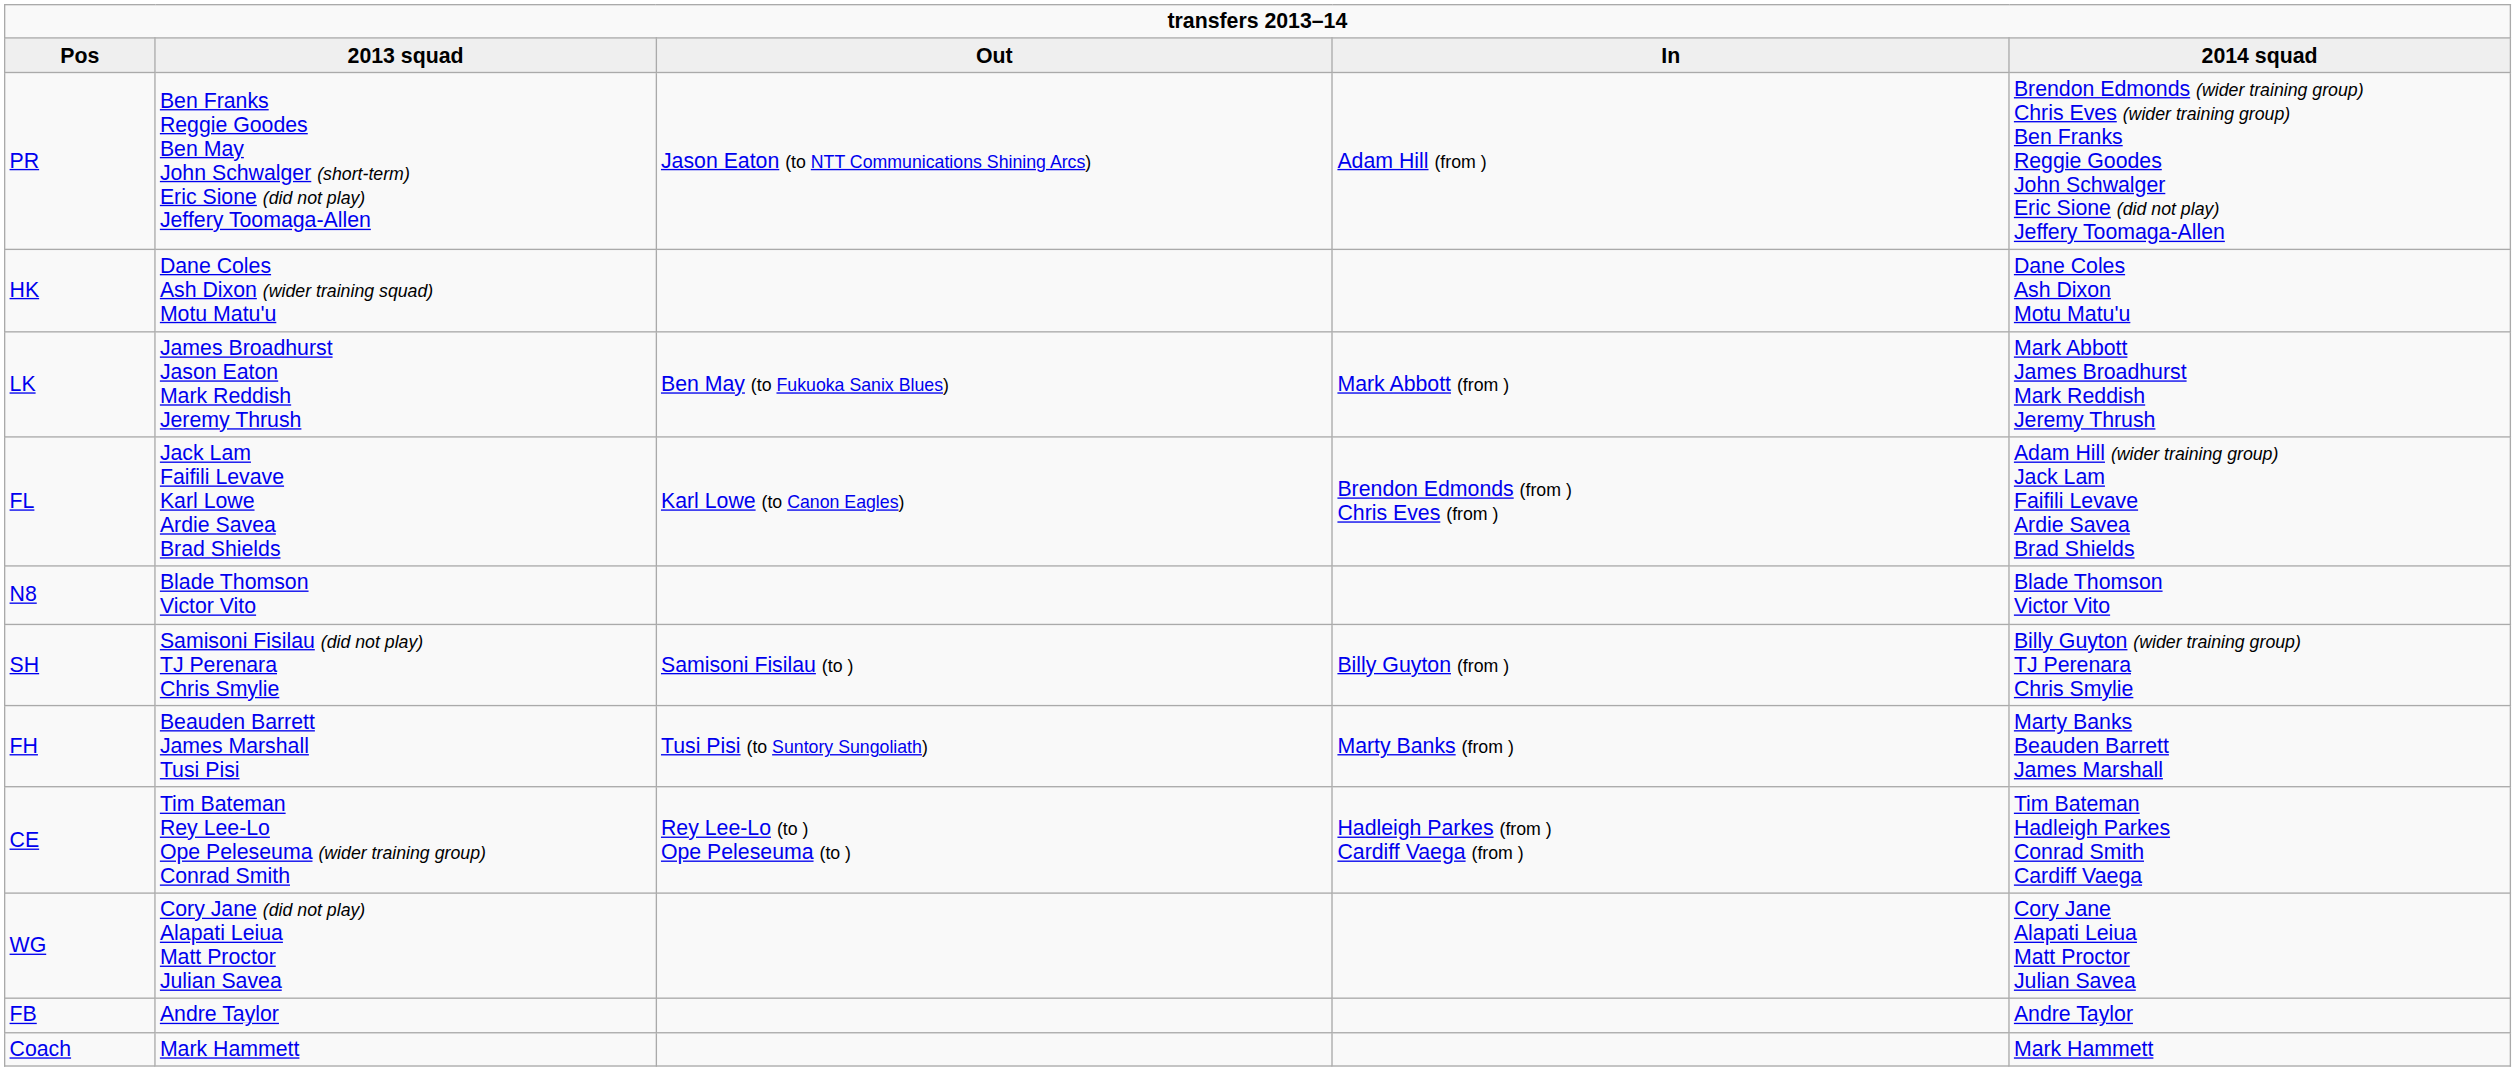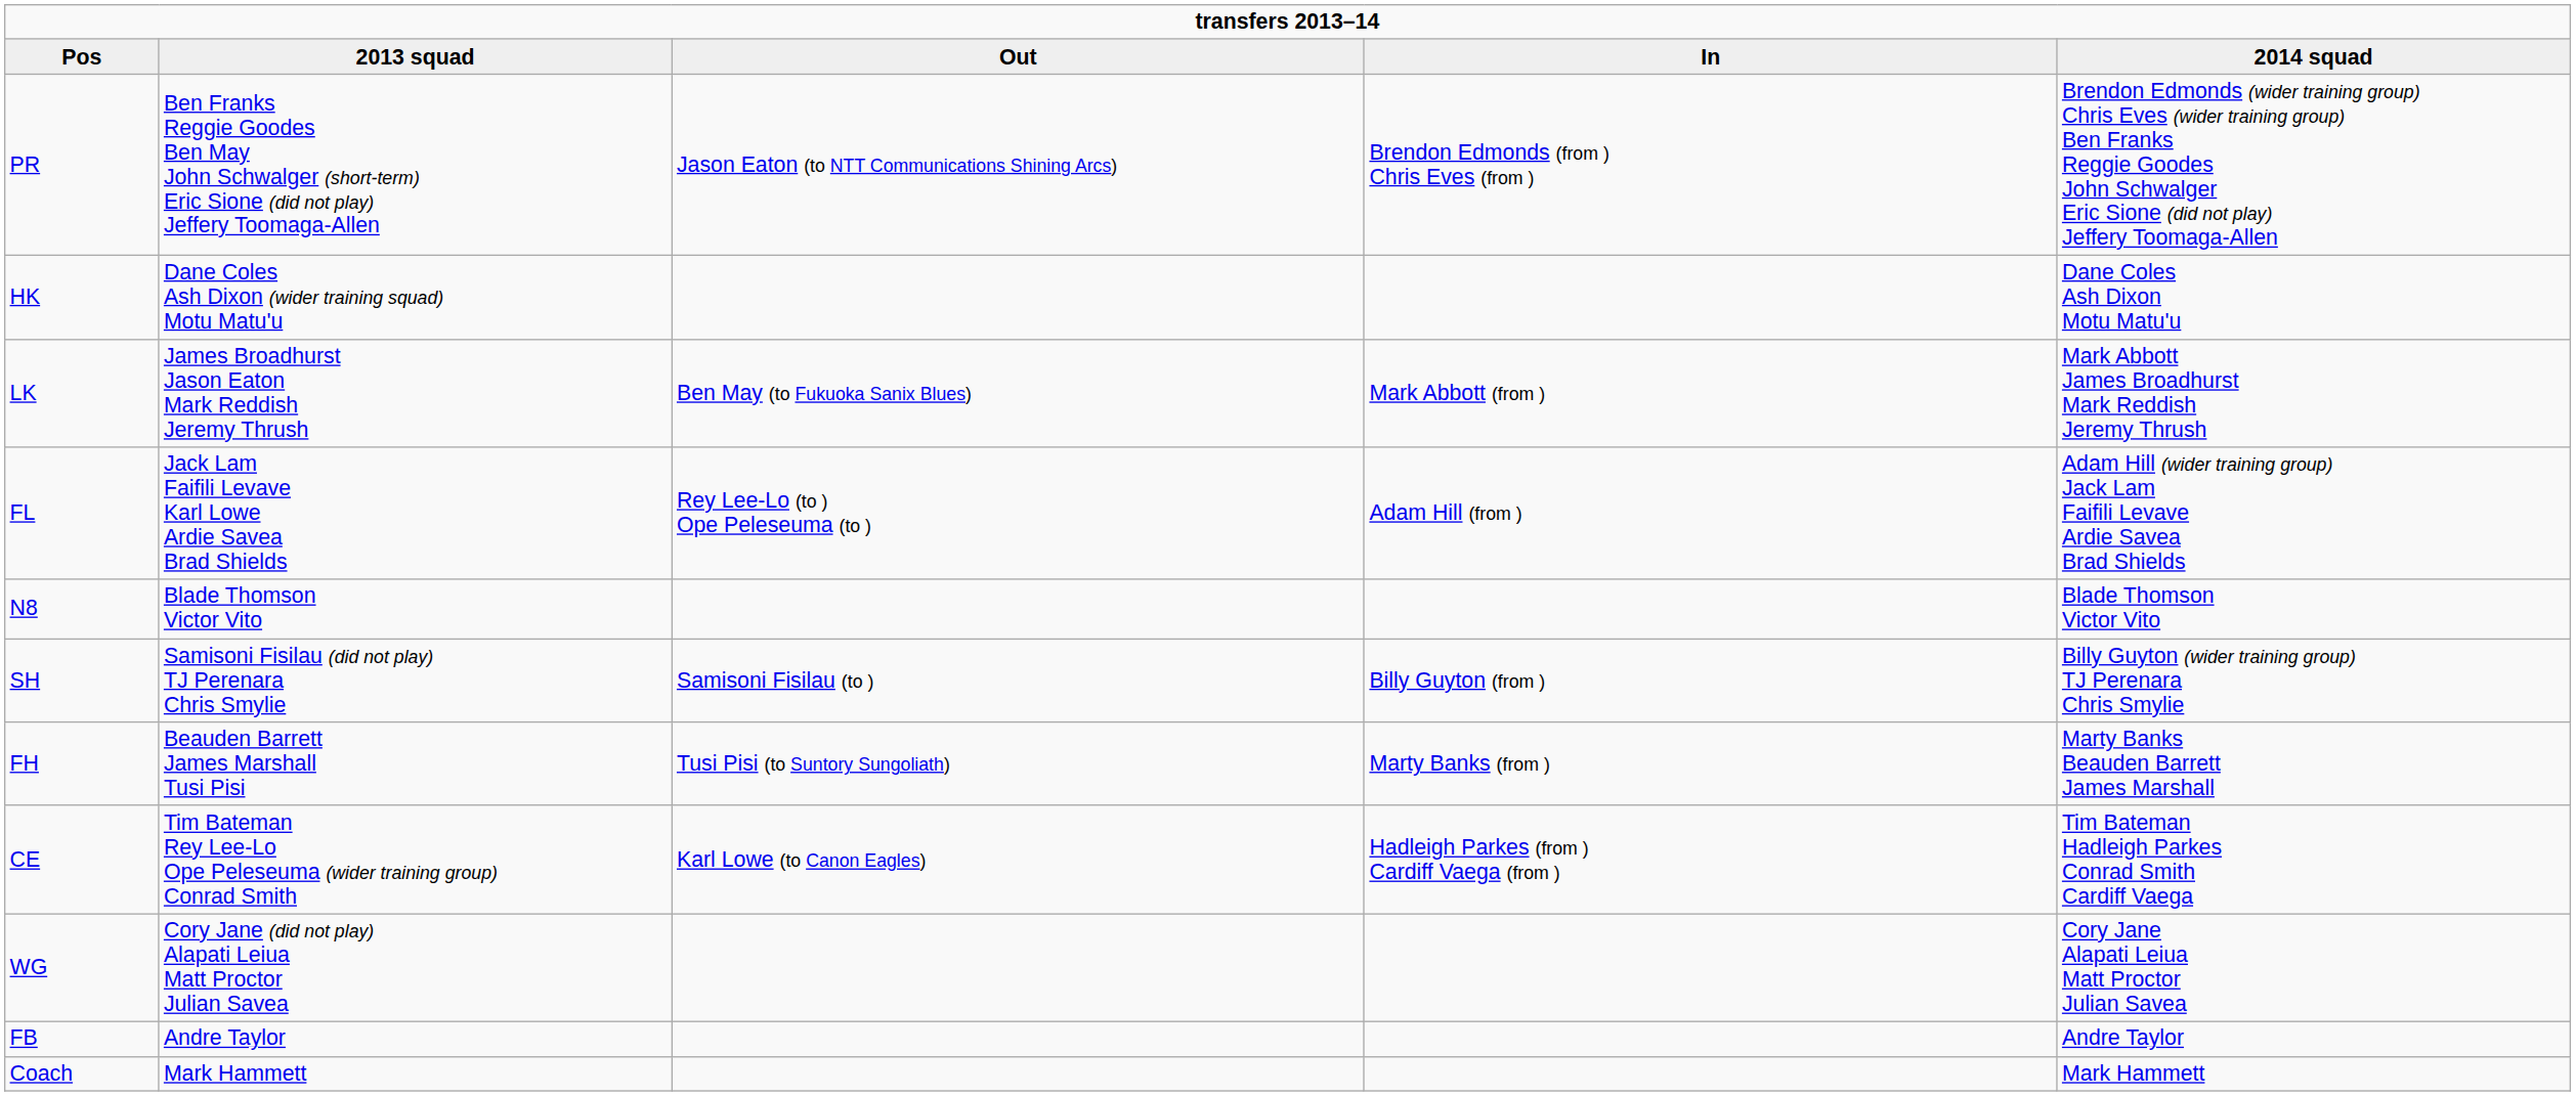 <table class="wikitable" style="text-align: left; width:95%">
 <tr>
 <td colspan="100%" style="text-align:center;"><strong> transfers 2013–14</strong></td>
 </tr>
 <tr>
 <th style="background:#efefef; width:6%;">Pos</th>
 <th style="background:#efefef; width:20%;">2013 squad</th>
 <th style="background:#efefef; width:27%;">Out</th>
 <th style="background:#efefef; width:27%;">In</th>
 <th style="background:#efefef; width:20%;">2014 squad</th>
 </tr>
 <tr>
 <td><a href='#'>PR</a></td>
 <td> <a href='#'>Ben Franks</a><br><a href='#'>Reggie Goodes</a><br><a href='#'>Ben May</a><br><a href='#'>John Schwalger</a> <small><em>(short-term)</em></small><br><a href='#'>Eric Sione</a> <small><em>(did not play)</em></small><br><a href='#'>Jeffery Toomaga-Allen</a></td>
 <td>  <a href='#'>Jason Eaton</a> <small>(to  <a href='#'>NTT Communications Shining Arcs</a>)</small><br></td>
-<td>  <a href='#'>Adam Hill</a> <small>(from )</small></td>
+<td>  <a href='#'>Brendon Edmonds</a> <small>(from )</small><br> <a href='#'>Chris Eves</a> <small>(from )</small></td>
 <td> <a href='#'>Brendon Edmonds</a> <small><em>(wider training group)</em></small><br><a href='#'>Chris Eves</a> <small><em>(wider training group)</em></small><br><a href='#'>Ben Franks</a><br><a href='#'>Reggie Goodes</a><br><a href='#'>John Schwalger</a><br><a href='#'>Eric Sione</a> <small><em>(did not play)</em></small><br><a href='#'>Jeffery Toomaga-Allen</a></td>
 </tr>
 <tr>
 <td><a href='#'>HK</a></td>
 <td> <a href='#'>Dane Coles</a><br><a href='#'>Ash Dixon</a> <small><em>(wider training squad)</em></small><br><a href='#'>Motu Matu'u</a></td>
 <td></td>
 <td></td>
 <td> <a href='#'>Dane Coles</a><br><a href='#'>Ash Dixon</a><br><a href='#'>Motu Matu'u</a></td>
 </tr>
 <tr>
 <td><a href='#'>LK</a></td>
 <td> <a href='#'>James Broadhurst</a><br><a href='#'>Jason Eaton</a><br><a href='#'>Mark Reddish</a><br><a href='#'>Jeremy Thrush</a></td>
 <td>  <a href='#'>Ben May</a> <small>(to  <a href='#'>Fukuoka Sanix Blues</a>)</small></td>
 <td>  <a href='#'>Mark Abbott</a> <small>(from )</small></td>
 <td> <a href='#'>Mark Abbott</a><br><a href='#'>James Broadhurst</a><br><a href='#'>Mark Reddish</a><br><a href='#'>Jeremy Thrush</a></td>
 </tr>
 <tr>
 <td><a href='#'>FL</a></td>
 <td> <a href='#'>Jack Lam</a><br><a href='#'>Faifili Levave</a><br><a href='#'>Karl Lowe</a><br><a href='#'>Ardie Savea</a><br><a href='#'>Brad Shields</a></td>
-<td>  <a href='#'>Karl Lowe</a> <small>(to  <a href='#'>Canon Eagles</a>)</small></td>
-<td>  <a href='#'>Brendon Edmonds</a> <small>(from )</small><br> <a href='#'>Chris Eves</a> <small>(from )</small></td>
+<td>  <a href='#'>Rey Lee-Lo</a> <small>(to )</small><br> <a href='#'>Ope Peleseuma</a> <small>(to )</small></td>
+<td>  <a href='#'>Adam Hill</a> <small>(from )</small></td>
 <td> <a href='#'>Adam Hill</a> <small><em>(wider training group)</em></small><br><a href='#'>Jack Lam</a><br><a href='#'>Faifili Levave</a><br><a href='#'>Ardie Savea</a><br><a href='#'>Brad Shields</a></td>
 </tr>
 <tr>
 <td><a href='#'>N8</a></td>
 <td> <a href='#'>Blade Thomson</a><br><a href='#'>Victor Vito</a></td>
 <td></td>
 <td></td>
 <td> <a href='#'>Blade Thomson</a><br><a href='#'>Victor Vito</a></td>
 </tr>
 <tr>
 <td><a href='#'>SH</a></td>
 <td> <a href='#'>Samisoni Fisilau</a> <small><em>(did not play)</em></small><br><a href='#'>TJ Perenara</a><br><a href='#'>Chris Smylie</a></td>
 <td>  <a href='#'>Samisoni Fisilau</a> <small>(to )</small></td>
 <td>  <a href='#'>Billy Guyton</a> <small>(from )</small></td>
 <td> <a href='#'>Billy Guyton</a> <small><em>(wider training group)</em></small><br><a href='#'>TJ Perenara</a><br><a href='#'>Chris Smylie</a></td>
 </tr>
 <tr>
 <td><a href='#'>FH</a></td>
 <td> <a href='#'>Beauden Barrett</a><br><a href='#'>James Marshall</a><br><a href='#'>Tusi Pisi</a></td>
 <td>  <a href='#'>Tusi Pisi</a> <small>(to  <a href='#'>Suntory Sungoliath</a>)</small></td>
 <td>  <a href='#'>Marty Banks</a> <small>(from )</small></td>
 <td> <a href='#'>Marty Banks</a><br><a href='#'>Beauden Barrett</a><br><a href='#'>James Marshall</a></td>
 </tr>
 <tr>
 <td><a href='#'>CE</a></td>
 <td> <a href='#'>Tim Bateman</a><br><a href='#'>Rey Lee-Lo</a><br><a href='#'>Ope Peleseuma</a> <small><em>(wider training group)</em></small><br><a href='#'>Conrad Smith</a></td>
-<td>  <a href='#'>Rey Lee-Lo</a> <small>(to )</small><br> <a href='#'>Ope Peleseuma</a> <small>(to )</small></td>
+<td>  <a href='#'>Karl Lowe</a> <small>(to  <a href='#'>Canon Eagles</a>)</small></td>
 <td>  <a href='#'>Hadleigh Parkes</a> <small>(from )</small><br> <a href='#'>Cardiff Vaega</a> <small>(from )</small></td>
 <td> <a href='#'>Tim Bateman</a><br><a href='#'>Hadleigh Parkes</a><br><a href='#'>Conrad Smith</a><br><a href='#'>Cardiff Vaega</a></td>
 </tr>
 <tr>
 <td><a href='#'>WG</a></td>
 <td> <a href='#'>Cory Jane</a> <small><em>(did not play)</em></small><br><a href='#'>Alapati Leiua</a><br><a href='#'>Matt Proctor</a><br><a href='#'>Julian Savea</a></td>
 <td></td>
 <td></td>
 <td> <a href='#'>Cory Jane</a><br><a href='#'>Alapati Leiua</a><br><a href='#'>Matt Proctor</a><br><a href='#'>Julian Savea</a></td>
 </tr>
 <tr>
 <td><a href='#'>FB</a></td>
 <td> <a href='#'>Andre Taylor</a></td>
 <td></td>
 <td></td>
 <td> <a href='#'>Andre Taylor</a></td>
 </tr>
 <tr>
 <td><a href='#'>Coach</a></td>
 <td> <a href='#'>Mark Hammett</a></td>
 <td></td>
 <td></td>
 <td> <a href='#'>Mark Hammett</a></td>
 </tr>
 </table>
